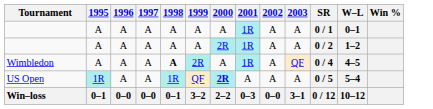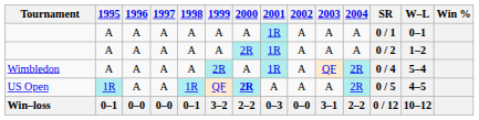 <table class=wikitable style=text-align:center;font-size:90%>
 <tr>
 <th width=110>Tournament</th>
 <th><a href='#'>1995</a></th>
 <th><a href='#'>1996</a></th>
 <th><a href='#'>1997</a></th>
 <th><a href='#'>1998</a></th>
 <th><a href='#'>1999</a></th>
 <th><a href='#'>2000</a></th>
 <th><a href='#'>2001</a></th>
 <th><a href='#'>2002</a></th>
 <th><a href='#'>2003</a></th>
+<th><a href='#'>2004</a></th>
 <th>SR</th>
 <th>W–L</th>
 <th>Win %</th>
 </tr>
 <tr>
 <td align=left></td>
 <td>A</td>
 <td>A</td>
 <td>A</td>
 <td>A</td>
 <td>A</td>
 <td>A</td>
 <td style="background:#afeeee;"><a href='#'>1R</a></td>
+<td>A</td>
 <td>A</td>
 <td>A</td>
 <th>0 / 1</th>
 <th>0–1</th>
 <th></th>
 </tr>
 <tr>
 <td align=left></td>
 <td>A</td>
 <td>A</td>
 <td>A</td>
 <td>A</td>
 <td>A</td>
 <td style="background:#afeeee;"><a href='#'>2R</a></td>
 <td style="background:#afeeee;"><a href='#'>1R</a></td>
 <td>A</td>
 <td>A</td>
+<td>A</td>
 <th>0 / 2</th>
 <th>1–2</th>
 <th></th>
 </tr>
 <tr>
 <td align=left><a href='#'>Wimbledon</a></td>
 <td>A</td>
 <td>A</td>
 <td>A</td>
-<td><strong>A</strong></td>
+<td>A</td>
 <td style="background:#afeeee;"><a href='#'>2R</a></td>
 <td>A</td>
 <td style="background:#afeeee;"><a href='#'>1R</a></td>
 <td>A</td>
 <td style="background:#ffebcd;"><a href='#'>QF</a></td>
+<td style="background:#afeeee;"><a href='#'>2R</a></td>
 <th>0 / 4</th>
-<th>4–5</th>
+<th>5–4</th>
 <th></th>
 </tr>
 <tr>
 <td align=left><a href='#'>US Open</a></td>
 <td style="background:#afeeee;"><a href='#'>1R</a></td>
 <td>A</td>
 <td>A</td>
 <td style="background:#afeeee;"><a href='#'>1R</a></td>
 <td style="background:#ffebcd;"><a href='#'>QF</a></td>
 <td style="background:#afeeee;"><strong><a href='#'>2R</a></strong></td>
 <td>A</td>
 <td>A</td>
 <td>A</td>
+<td style="background:#afeeee;"><a href='#'>2R</a></td>
 <th>0 / 5</th>
-<th>5–4</th>
+<th>4–5</th>
 <th></th>
 </tr>
 <tr>
 <th style=text-align:left>Win–loss</th>
 <th>0–1</th>
 <th>0–0</th>
 <th>0–0</th>
 <th>0–1</th>
 <th>3–2</th>
 <th>2–2</th>
 <th>0–3</th>
 <th>0–0</th>
 <th>3–1</th>
+<th>2–2</th>
 <th>0 / 12</th>
 <th>10–12</th>
 <th></th>
 </tr>
 </table>
